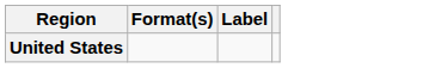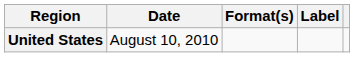 <table class="wikitable plainrowheaders">
 <tr>
 <th scope="col">Region</th>
+<th scope="col">Date</th>
 <th scope="col">Format(s)</th>
 <th scope="col">Label</th>
 <th scope="col"></th>
 </tr>
 <tr>
 <th scope="row">United States</th>
+<td>August 10, 2010</td>
 <td></td>
 <td></td>
 <td></td>
 </tr>
 </table>
